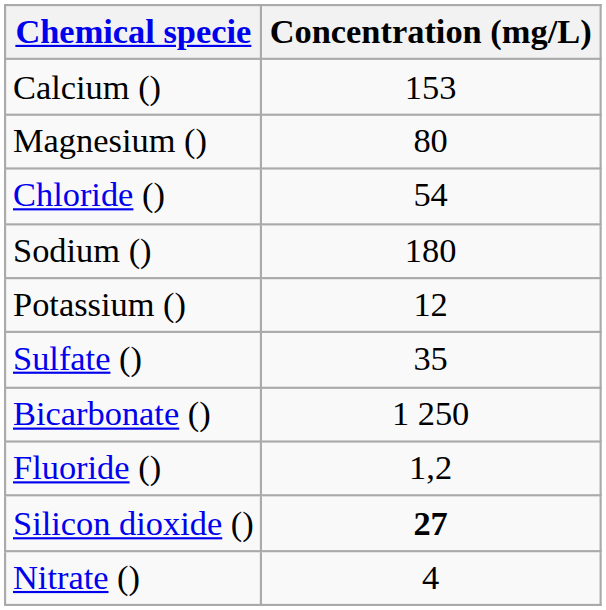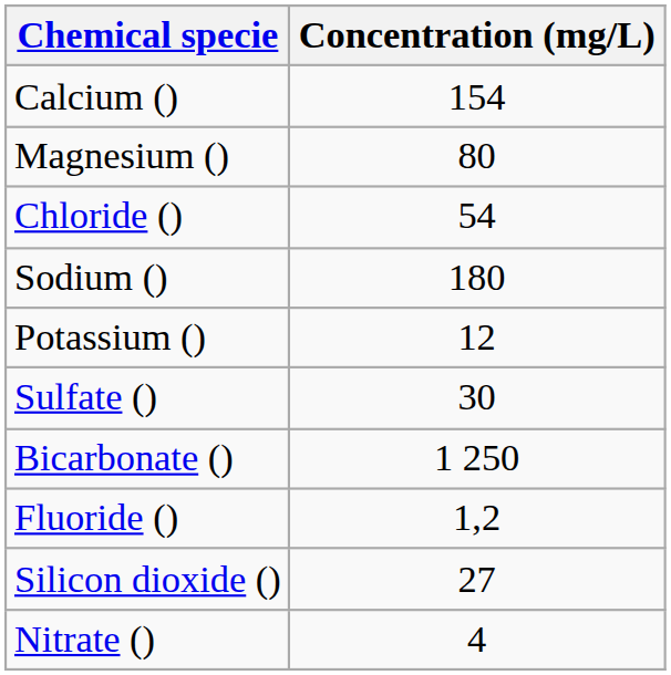 <table class="wikitable">
 <tr>
 <th><a href='#'>Chemical specie</a></th>
 <th>Concentration (mg/L)</th>
 </tr>
 <tr>
 <td>Calcium ()</td>
-<td align="center">153</td>
+<td align="center">154</td>
 </tr>
 <tr>
 <td>Magnesium ()</td>
 <td align="center">80</td>
 </tr>
 <tr>
 <td><a href='#'>Chloride</a> ()</td>
 <td align="center">54</td>
 </tr>
 <tr>
 <td>Sodium ()</td>
 <td align="center">180</td>
 </tr>
 <tr>
 <td>Potassium ()</td>
 <td align="center">12</td>
 </tr>
 <tr>
 <td><a href='#'>Sulfate</a> ()</td>
-<td align="center">35</td>
+<td align="center">30</td>
 </tr>
 <tr>
 <td><a href='#'>Bicarbonate</a> ()</td>
 <td align="center">1 250</td>
 </tr>
 <tr>
 <td><a href='#'>Fluoride</a> ()</td>
 <td align="center">1,2</td>
 </tr>
 <tr>
 <td><a href='#'>Silicon dioxide</a> ()</td>
-<td align="center"><strong>27</strong></td>
+<td align="center">27</td>
 </tr>
 <tr>
 <td><a href='#'>Nitrate</a> ()</td>
 <td align="center">4</td>
 </tr>
 </table>
